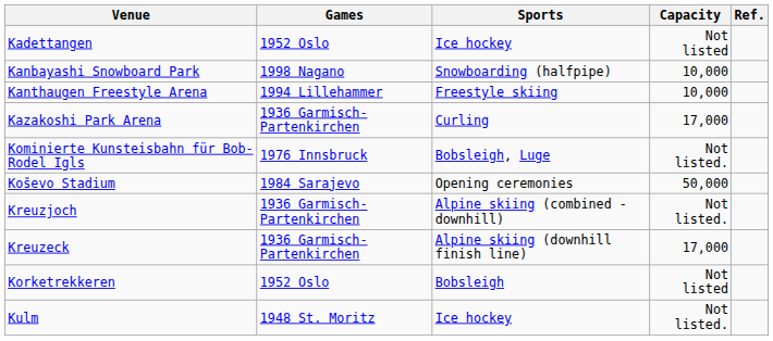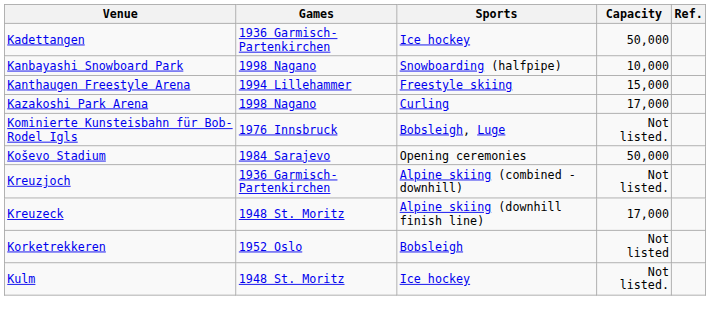 <table class="wikitable sortable" width=780px>
 <tr>
 <th>Venue</th>
 <th>Games</th>
 <th>Sports</th>
 <th>Capacity</th>
 <th>Ref.</th>
 </tr>
 <tr>
 <td><a href='#'>Kadettangen</a></td>
-<td><a href='#'>1952 Oslo</a></td>
+<td><a href='#'>1936 Garmisch-Partenkirchen</a></td>
 <td><a href='#'>Ice hockey</a></td>
-<td align="right">Not listed</td>
+<td align="right">50,000</td>
 <td align=center></td>
 </tr>
 <tr>
 <td><a href='#'>Kanbayashi Snowboard Park</a></td>
 <td><a href='#'>1998 Nagano</a></td>
 <td><a href='#'>Snowboarding</a> (halfpipe)</td>
 <td align="right">10,000</td>
 <td align=center></td>
 </tr>
 <tr>
 <td><a href='#'>Kanthaugen Freestyle Arena</a></td>
 <td><a href='#'>1994 Lillehammer</a></td>
 <td><a href='#'>Freestyle skiing</a></td>
-<td align="right">10,000</td>
+<td align="right">15,000</td>
 <td align=center></td>
 </tr>
 <tr>
 <td><a href='#'>Kazakoshi Park Arena</a></td>
-<td><a href='#'>1936 Garmisch-Partenkirchen</a></td>
+<td><a href='#'>1998 Nagano</a></td>
 <td><a href='#'>Curling</a></td>
 <td align="right">17,000</td>
 <td align=center></td>
 </tr>
 <tr>
 <td><a href='#'>Kominierte Kunsteisbahn für Bob-Rodel Igls</a></td>
 <td><a href='#'>1976 Innsbruck</a></td>
 <td><a href='#'>Bobsleigh</a>, <a href='#'>Luge</a></td>
 <td align="right">Not listed.</td>
 <td align=center></td>
 </tr>
 <tr>
 <td><a href='#'>Koševo Stadium</a></td>
 <td><a href='#'>1984 Sarajevo</a></td>
 <td>Opening ceremonies</td>
 <td align="right">50,000</td>
 <td align=center></td>
 </tr>
 <tr>
 <td><a href='#'>Kreuzjoch</a></td>
 <td><a href='#'>1936 Garmisch-Partenkirchen</a></td>
 <td><a href='#'>Alpine skiing</a> (combined - downhill)</td>
 <td align="right">Not listed.</td>
 <td align=center></td>
 </tr>
 <tr>
 <td><a href='#'>Kreuzeck</a></td>
-<td><a href='#'>1936 Garmisch-Partenkirchen</a></td>
+<td><a href='#'>1948 St. Moritz</a></td>
 <td><a href='#'>Alpine skiing</a> (downhill finish line)</td>
 <td align="right">17,000</td>
 <td align=center></td>
 </tr>
 <tr>
 <td><a href='#'>Korketrekkeren</a></td>
 <td><a href='#'>1952 Oslo</a></td>
 <td><a href='#'>Bobsleigh</a></td>
 <td align="right">Not listed</td>
 <td align=center></td>
 </tr>
 <tr>
 <td><a href='#'>Kulm</a></td>
 <td><a href='#'>1948 St. Moritz</a></td>
 <td><a href='#'>Ice hockey</a></td>
 <td align="right">Not listed.</td>
 <td align=center></td>
 </tr>
 </table>
